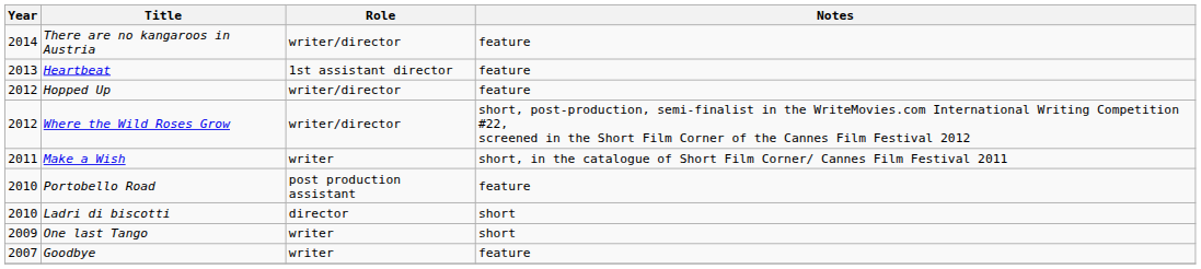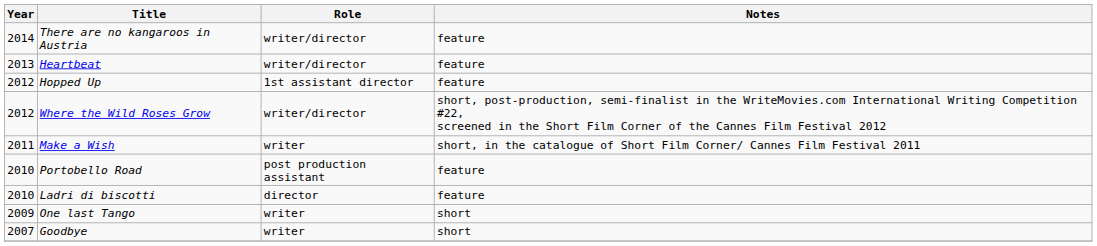 <table class="wikitable sortable">
 <tr>
 <th>Year</th>
 <th>Title</th>
 <th>Role</th>
 <th class="unsortable">Notes</th>
 </tr>
 <tr>
 <td>2014</td>
 <td><em>There are no kangaroos in Austria</em></td>
 <td>writer/director</td>
 <td>feature</td>
 </tr>
 <tr>
 <td>2013</td>
 <td><em><a href='#'>Heartbeat</a></em></td>
-<td>1st assistant director</td>
+<td>writer/director</td>
 <td>feature</td>
 </tr>
 <tr>
 <td>2012</td>
 <td><em>Hopped Up</em></td>
-<td>writer/director</td>
+<td>1st assistant director</td>
 <td>feature</td>
 </tr>
 <tr>
 <td>2012</td>
 <td><em><a href='#'>Where the Wild Roses Grow</a></em></td>
 <td>writer/director</td>
 <td>short, post-production, semi-finalist in the WriteMovies.com International Writing Competition #22, <br> screened in the Short Film Corner of the Cannes Film Festival 2012</td>
 </tr>
 <tr>
 <td>2011</td>
 <td><em><a href='#'>Make a Wish</a></em></td>
 <td>writer</td>
 <td>short, in the catalogue of Short Film Corner/ Cannes Film Festival 2011</td>
 </tr>
 <tr>
 <td>2010</td>
 <td><em>Portobello Road</em></td>
 <td>post production assistant</td>
 <td>feature</td>
 </tr>
 <tr>
 <td>2010</td>
 <td><em>Ladri di biscotti</em></td>
 <td>director</td>
-<td>short</td>
+<td>feature</td>
 </tr>
 <tr>
 <td>2009</td>
 <td><em>One last Tango</em></td>
 <td>writer</td>
 <td>short</td>
 </tr>
 <tr>
 <td>2007</td>
 <td><em>Goodbye</em></td>
 <td>writer</td>
-<td>feature</td>
+<td>short</td>
 </tr>
 <tr>
 </tr>
 </table>
